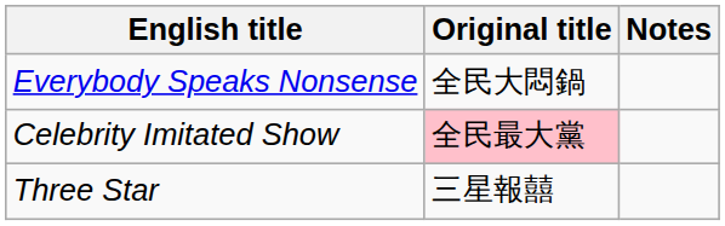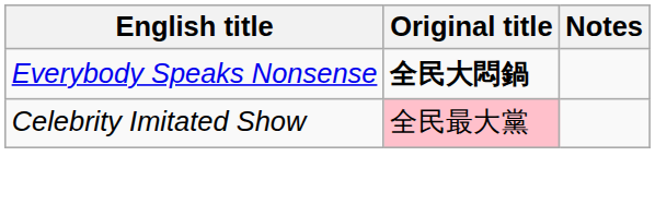 <table class="wikitable sortable">
 <tr>
 <th>English title</th>
 <th>Original title</th>
 <th class="unsortable">Notes</th>
 </tr>
 <tr>
 <td><em><a href='#'>Everybody Speaks Nonsense</a></em></td>
-<td>全民大悶鍋</td>
+<td><strong>全民大悶鍋</strong></td>
 <td></td>
 </tr>
 <tr>
 <td><em>Celebrity Imitated Show</em></td>
 <td style="background: pink;">全民最大黨</td>
 <td></td>
 </tr>
-<tr>
-<td><em>Three Star</em></td>
-<td>三星報囍</td>
-<td></td>
-</tr>
 </table>
